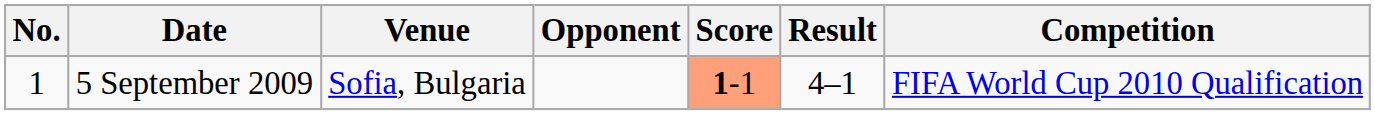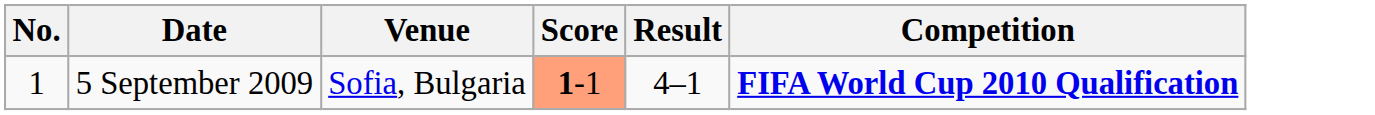 <table class="wikitable sortable">
 <tr>
 <th scope="col">No.</th>
 <th scope="col">Date</th>
 <th scope="col">Venue</th>
-<th scope="col">Opponent</th>
 <th scope="col">Score</th>
 <th scope="col">Result</th>
 <th scope="col">Competition</th>
 </tr>
 <tr>
 <td align="center">1</td>
 <td>5 September 2009</td>
 <td><a href='#'>Sofia</a>, Bulgaria</td>
-<td></td>
 <td align="center" style="background: lightsalmon;"><strong>1</strong>-1</td>
 <td align="center">4–1</td>
-<td><a href='#'>FIFA World Cup 2010 Qualification</a></td>
+<td><strong><a href='#'>FIFA World Cup 2010 Qualification</a></strong></td>
 </tr>
 </table>
